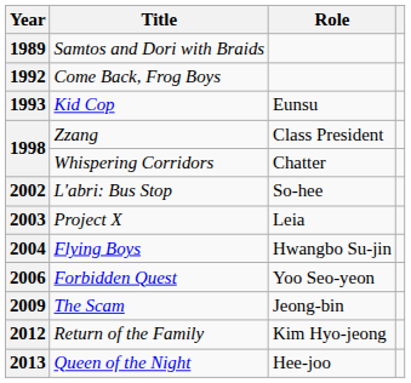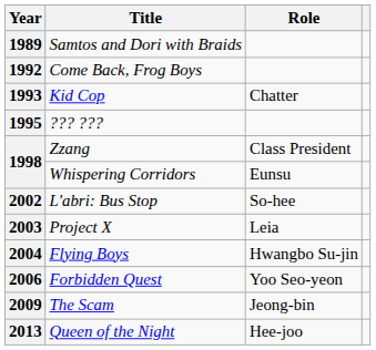 <table class="wikitable plainrowheaders sortable">
 <tr>
 <th scope="col">Year</th>
 <th scope="col">Title</th>
 <th scope="col">Role</th>
 <th scope="col" class="unsortable"></th>
 </tr>
 <tr>
 <th scope="row">1989</th>
 <td><em>Samtos and Dori with Braids </em></td>
 <td></td>
 <td style="text-align:center"></td>
 </tr>
 <tr>
 <th scope="row">1992</th>
 <td><em>Come Back, Frog Boys</em></td>
 <td></td>
 <td style="text-align:center"></td>
 </tr>
 <tr>
 <th scope="row">1993</th>
 <td><em><a href='#'>Kid Cop</a></em></td>
-<td>Eunsu</td>
+<td>Chatter</td>
+<td style="text-align:center"></td>
+</tr>
+<tr>
+<th scope="row">1995</th>
+<td><em>??? ???</em></td>
+<td></td>
 <td style="text-align:center"></td>
 </tr>
 <tr>
 <th scope="row" rowspan="2">1998</th>
 <td><em>Zzang</em></td>
 <td>Class President</td>
 <td style="text-align:center"></td>
 </tr>
 <tr>
 <td><em>Whispering Corridors</em></td>
-<td>Chatter</td>
+<td>Eunsu</td>
 <td style="text-align:center"></td>
 </tr>
 <tr>
 <th scope="row">2002</th>
 <td><em>L'abri: Bus Stop</em></td>
 <td>So-hee</td>
 <td style="text-align:center"></td>
 </tr>
 <tr>
 <th scope="row">2003</th>
 <td><em>Project X</em></td>
 <td>Leia</td>
 <td style="text-align:center"></td>
 </tr>
 <tr>
 <th scope="row">2004</th>
 <td><em><a href='#'>Flying Boys</a></em></td>
 <td>Hwangbo Su-jin</td>
 <td style="text-align:center"></td>
 </tr>
 <tr>
 <th scope="row">2006</th>
 <td><em><a href='#'>Forbidden Quest</a></em></td>
 <td>Yoo Seo-yeon</td>
 <td style="text-align:center"></td>
 </tr>
 <tr>
 <th scope="row">2009</th>
 <td><em><a href='#'>The Scam</a></em></td>
 <td>Jeong-bin</td>
 <td style="text-align:center"></td>
 </tr>
 <tr>
-<th scope="row">2012</th>
-<td><em>Return of the Family</em></td>
-<td>Kim Hyo-jeong</td>
-<td style="text-align:center"></td>
-</tr>
-<tr>
 <th scope="row">2013</th>
 <td><em><a href='#'>Queen of the Night</a></em></td>
 <td>Hee-joo</td>
 <td style="text-align:center"></td>
 </tr>
 </table>
